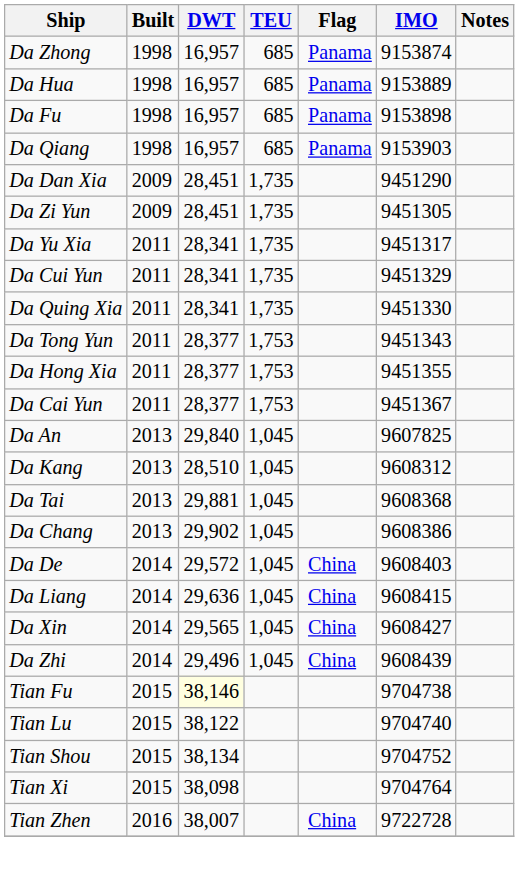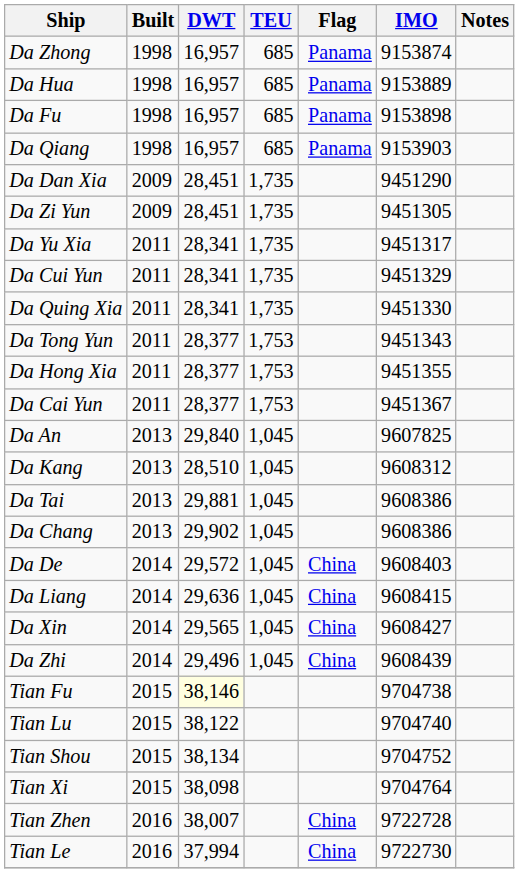 <table class="wikitable">
 <tr>
 <th>Ship</th>
 <th>Built</th>
 <th><a href='#'>DWT</a></th>
 <th><a href='#'>TEU</a></th>
 <th>Flag</th>
 <th><a href='#'>IMO</a></th>
 <th>Notes</th>
 </tr>
 <tr>
 <td><em>Da Zhong</em></td>
 <td>1998</td>
 <td align=right>16,957</td>
 <td align=right>685</td>
 <td> <a href='#'>Panama</a></td>
 <td>9153874</td>
 <td></td>
 </tr>
 <tr>
 <td><em>Da Hua</em></td>
 <td>1998</td>
 <td align=right>16,957</td>
 <td align=right>685</td>
 <td> <a href='#'>Panama</a></td>
 <td>9153889</td>
 <td></td>
 </tr>
 <tr>
 <td><em>Da Fu</em></td>
 <td>1998</td>
 <td align=right>16,957</td>
 <td align=right>685</td>
 <td> <a href='#'>Panama</a></td>
 <td>9153898</td>
 <td></td>
 </tr>
 <tr>
 <td><em>Da Qiang</em></td>
 <td>1998</td>
 <td align=right>16,957</td>
 <td align=right>685</td>
 <td> <a href='#'>Panama</a></td>
 <td>9153903</td>
 <td></td>
 </tr>
 <tr>
 <td><em>Da Dan Xia</em></td>
 <td>2009</td>
 <td align=right>28,451</td>
 <td align=right>1,735</td>
 <td></td>
 <td>9451290</td>
 <td></td>
 </tr>
 <tr>
 <td><em>Da Zi Yun</em></td>
 <td>2009</td>
 <td align=right>28,451</td>
 <td align=right>1,735</td>
 <td></td>
 <td>9451305</td>
 <td></td>
 </tr>
 <tr>
 <td><em>Da Yu Xia</em></td>
 <td>2011</td>
 <td align=right>28,341</td>
 <td align=right>1,735</td>
 <td></td>
 <td>9451317</td>
 <td></td>
 </tr>
 <tr>
 <td><em>Da Cui Yun</em></td>
 <td>2011</td>
 <td align=right>28,341</td>
 <td align=right>1,735</td>
 <td></td>
 <td>9451329</td>
 <td></td>
 </tr>
 <tr>
 <td><em>Da Quing Xia</em></td>
 <td>2011</td>
 <td align=right>28,341</td>
 <td align=right>1,735</td>
 <td></td>
 <td>9451330</td>
 <td></td>
 </tr>
 <tr>
 <td><em>Da Tong Yun</em></td>
 <td>2011</td>
 <td align=right>28,377</td>
 <td align=right>1,753</td>
 <td></td>
 <td>9451343</td>
 <td></td>
 </tr>
 <tr>
 <td><em>Da Hong Xia</em></td>
 <td>2011</td>
 <td align=right>28,377</td>
 <td align=right>1,753</td>
 <td></td>
 <td>9451355</td>
 <td></td>
 </tr>
 <tr>
 <td><em>Da Cai Yun</em></td>
 <td>2011</td>
 <td align=right>28,377</td>
 <td align=right>1,753</td>
 <td></td>
 <td>9451367</td>
 <td></td>
 </tr>
 <tr>
 <td><em>Da An</em></td>
 <td>2013</td>
 <td align=right>29,840</td>
 <td align=right>1,045</td>
 <td></td>
 <td>9607825</td>
 <td></td>
 </tr>
 <tr>
 <td><em>Da Kang</em></td>
 <td>2013</td>
 <td align=right>28,510</td>
 <td align=right>1,045</td>
 <td></td>
 <td>9608312</td>
 <td></td>
 </tr>
 <tr>
 <td><em>Da Tai</em></td>
 <td>2013</td>
 <td align=right>29,881</td>
 <td align=right>1,045</td>
 <td></td>
-<td>9608368</td>
+<td>9608386</td>
 <td></td>
 </tr>
 <tr>
 <td><em>Da Chang</em></td>
 <td>2013</td>
 <td align=right>29,902</td>
 <td align=right>1,045</td>
 <td></td>
 <td>9608386</td>
 <td></td>
 </tr>
 <tr>
 <td><em>Da De</em></td>
 <td>2014</td>
 <td align=right>29,572</td>
 <td align=right>1,045</td>
 <td> <a href='#'>China</a></td>
 <td>9608403</td>
 <td></td>
 </tr>
 <tr>
 <td><em>Da Liang</em></td>
 <td>2014</td>
 <td align=right>29,636</td>
 <td align=right>1,045</td>
 <td> <a href='#'>China</a></td>
 <td>9608415</td>
 <td></td>
 </tr>
 <tr>
 <td><em>Da Xin</em></td>
 <td>2014</td>
 <td align=right>29,565</td>
 <td align=right>1,045</td>
 <td> <a href='#'>China</a></td>
 <td>9608427</td>
 <td></td>
 </tr>
 <tr>
 <td><em>Da Zhi</em></td>
 <td>2014</td>
 <td align=right>29,496</td>
 <td align=right>1,045</td>
 <td> <a href='#'>China</a></td>
 <td>9608439</td>
 <td></td>
 </tr>
 <tr>
 <td><em>Tian Fu</em></td>
 <td>2015</td>
 <td align=right style="background: lightyellow;">38,146</td>
 <td></td>
 <td></td>
 <td>9704738</td>
 <td></td>
 </tr>
 <tr>
 <td><em>Tian Lu</em></td>
 <td>2015</td>
 <td align=right>38,122</td>
 <td></td>
 <td></td>
 <td>9704740</td>
 <td></td>
 </tr>
 <tr>
 <td><em>Tian Shou</em></td>
 <td>2015</td>
 <td align=right>38,134</td>
 <td></td>
 <td></td>
 <td>9704752</td>
 <td></td>
 </tr>
 <tr>
 <td><em>Tian Xi</em></td>
 <td>2015</td>
 <td align=right>38,098</td>
 <td></td>
 <td></td>
 <td>9704764</td>
 <td></td>
 </tr>
 <tr>
 <td><em>Tian Zhen</em></td>
 <td>2016</td>
 <td align=right>38,007</td>
 <td></td>
 <td> <a href='#'>China</a></td>
 <td>9722728</td>
 <td></td>
 </tr>
 <tr>
+<td><em>Tian Le</em></td>
+<td>2016</td>
+<td align=right>37,994</td>
+<td></td>
+<td> <a href='#'>China</a></td>
+<td>9722730</td>
+<td></td>
+</tr>
+<tr>
 </tr>
 </table>
